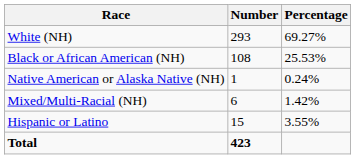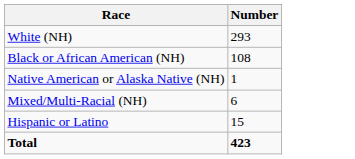 <table class="wikitable">
 <tr>
 <th>Race</th>
 <th>Number</th>
-<th>Percentage</th>
 </tr>
 <tr>
 <td><a href='#'>White</a> (NH)</td>
 <td>293</td>
-<td>69.27%</td>
 </tr>
 <tr>
 <td><a href='#'>Black or African American</a> (NH)</td>
 <td>108</td>
-<td>25.53%</td>
 </tr>
 <tr>
 <td><a href='#'>Native American</a> or <a href='#'>Alaska Native</a> (NH)</td>
 <td>1</td>
-<td>0.24%</td>
 </tr>
 <tr>
 <td><a href='#'>Mixed/Multi-Racial</a> (NH)</td>
 <td>6</td>
-<td>1.42%</td>
 </tr>
 <tr>
 <td><a href='#'>Hispanic or Latino</a></td>
 <td>15</td>
-<td>3.55%</td>
 </tr>
 <tr>
 <td><strong>Total</strong></td>
 <td><strong>423</strong></td>
-<td></td>
 </tr>
 </table>
